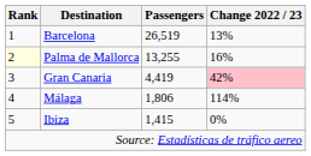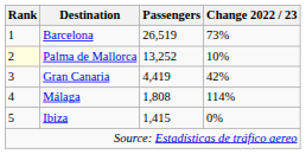 <table class="wikitable" style="font-size: 85%; width:align">
 <tr>
 <th>Rank</th>
 <th>Destination</th>
 <th>Passengers</th>
 <th>Change 2022 / 23</th>
 </tr>
 <tr>
 <td>1</td>
 <td> <a href='#'>Barcelona</a></td>
 <td>26,519</td>
-<td> 13%</td>
+<td> 73%</td>
 </tr>
 <tr>
 <td style="background: lightyellow;">2</td>
 <td> <a href='#'>Palma de Mallorca</a></td>
-<td>13,255</td>
-<td> 16%</td>
+<td>13,252</td>
+<td> 10%</td>
 </tr>
 <tr>
 <td>3</td>
 <td> <a href='#'>Gran Canaria</a></td>
 <td>4,419</td>
-<td style="background: pink;"> 42%</td>
+<td> 42%</td>
 </tr>
 <tr>
 <td>4</td>
 <td> <a href='#'>Málaga</a></td>
-<td>1,806</td>
+<td>1,808</td>
 <td> 114%</td>
 </tr>
 <tr>
 <td>5</td>
 <td> <a href='#'>Ibiza</a></td>
 <td>1,415</td>
 <td> 0%</td>
 </tr>
 <tr>
 <td colspan="4" style="text-align:right;"><em>Source: <a href='#'>Estadísticas de tráfico aereo</a></em></td>
 </tr>
 </table>
